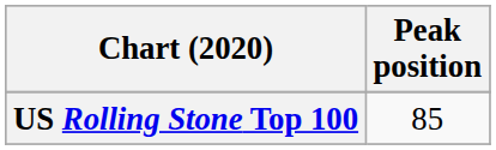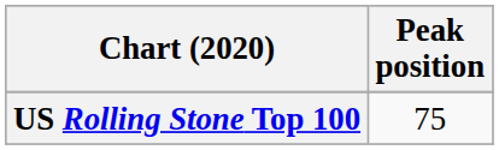 <table class="wikitable sortable plainrowheaders" style="text-align:center">
 <tr>
 <th scope="col">Chart (2020)</th>
 <th scope="col">Peak<br>position</th>
 </tr>
 <tr>
 </tr>
 <tr>
 </tr>
 <tr>
 </tr>
 <tr>
 <th scope="row">US <a href='#'><em>Rolling Stone</em> Top 100</a></th>
-<td>85</td>
+<td>75</td>
 </tr>
 </table>
